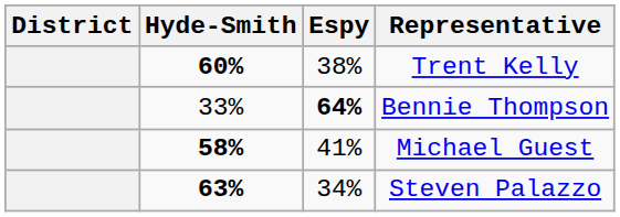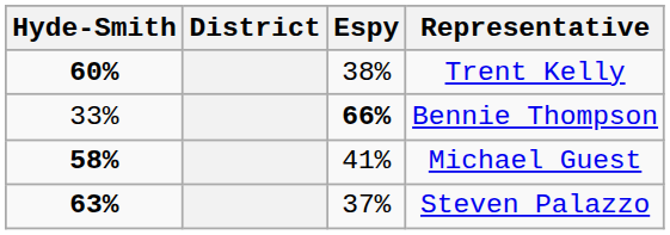 <table class=wikitable>
 <tr>
+<th>Hyde-Smith</th>
 <th>District</th>
-<th>Hyde-Smith</th>
 <th>Espy</th>
 <th>Representative</th>
 </tr>
 <tr align=center>
+<td><strong>60%</strong></td>
 <th></th>
-<td><strong>60%</strong></td>
 <td>38%</td>
 <td><a href='#'>Trent Kelly</a></td>
 </tr>
 <tr align=center>
+<td>33%</td>
 <th></th>
-<td>33%</td>
-<td><strong>64%</strong></td>
+<td><strong>66%</strong></td>
 <td><a href='#'>Bennie Thompson</a></td>
 </tr>
 <tr align=center>
+<td><strong>58%</strong></td>
 <th></th>
-<td><strong>58%</strong></td>
 <td>41%</td>
 <td><a href='#'>Michael Guest</a></td>
 </tr>
 <tr align=center>
+<td><strong>63%</strong></td>
 <th></th>
-<td><strong>63%</strong></td>
-<td>34%</td>
+<td>37%</td>
 <td><a href='#'>Steven Palazzo</a></td>
 </tr>
 </table>
